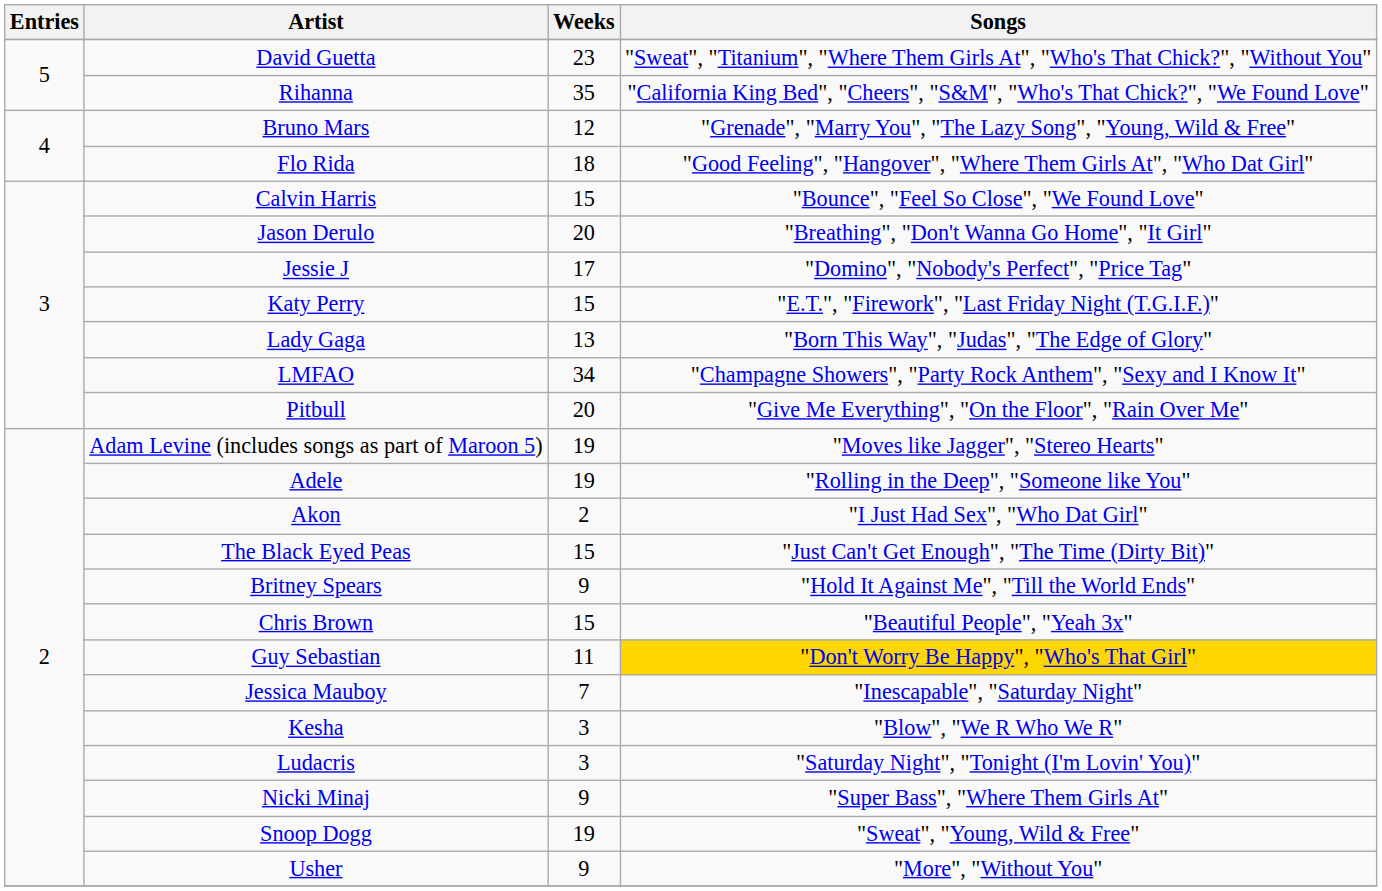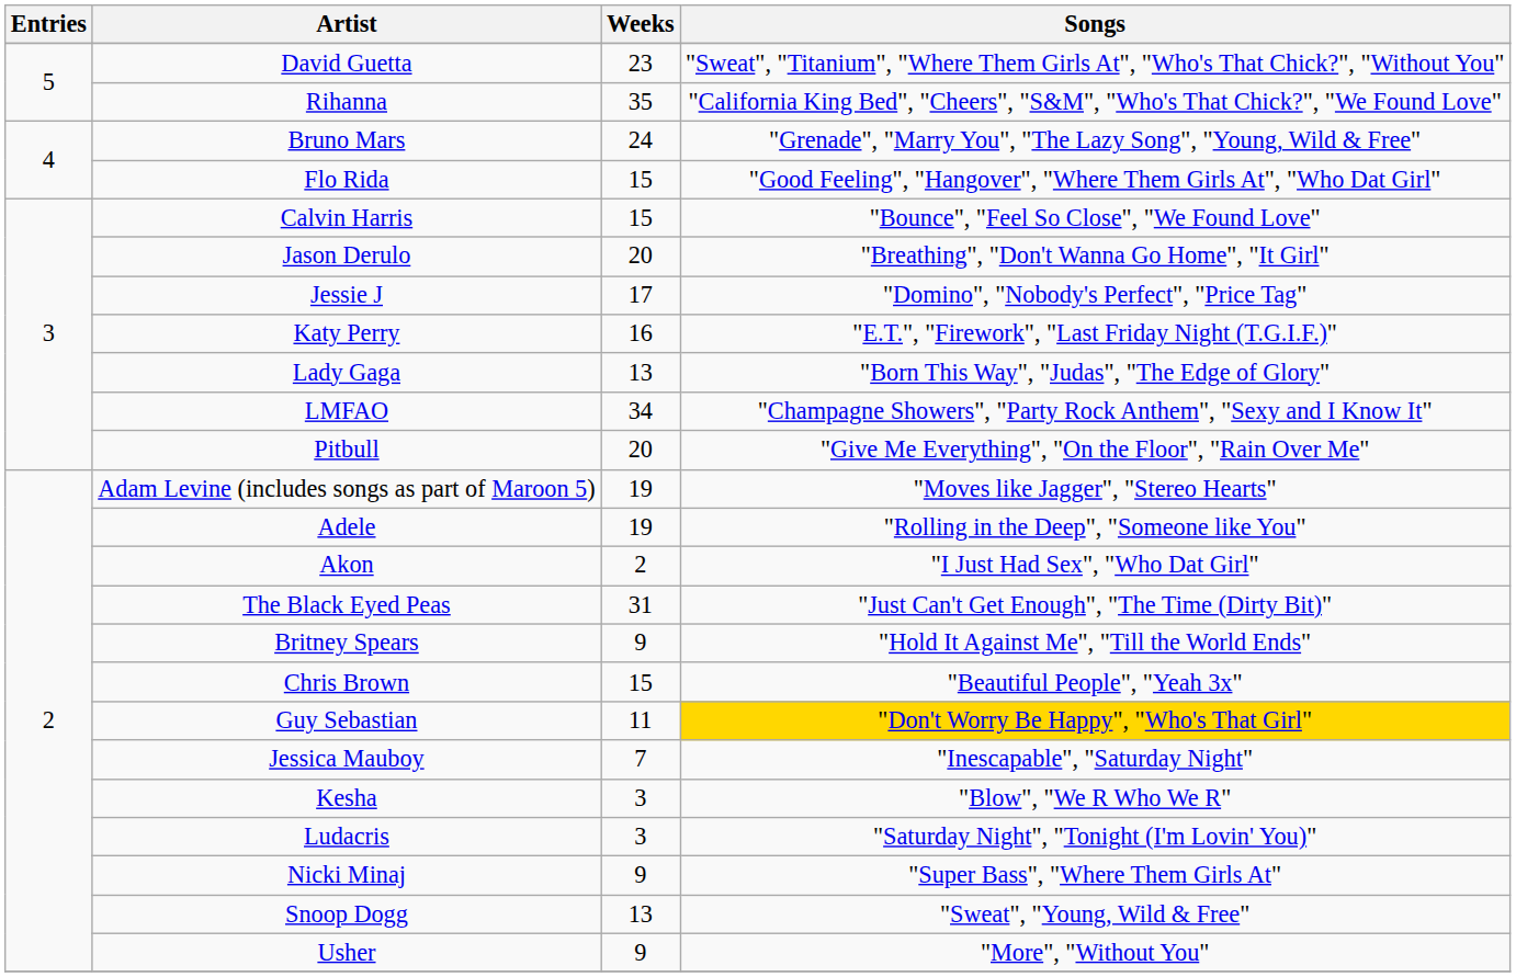 <table class="wikitable sortable" style="text-align: center;">
 <tr>
 <th>Entries</th>
 <th>Artist</th>
 <th>Weeks</th>
 <th>Songs</th>
 </tr>
 <tr>
 </tr>
 <tr>
 <td rowspan="2" style="text-align:center">5</td>
 <td><a href='#'>David Guetta</a></td>
 <td>23</td>
 <td>"<a href='#'>Sweat</a>", "<a href='#'>Titanium</a>", "<a href='#'>Where Them Girls At</a>", "<a href='#'>Who's That Chick?</a>", "<a href='#'>Without You</a>"</td>
 </tr>
 <tr>
 <td><a href='#'>Rihanna</a></td>
 <td>35</td>
 <td>"<a href='#'>California King Bed</a>", "<a href='#'>Cheers</a>", "<a href='#'>S&M</a>", "<a href='#'>Who's That Chick?</a>", "<a href='#'>We Found Love</a>"</td>
 </tr>
 <tr>
 <td rowspan="2" style="text-align:center">4</td>
 <td><a href='#'>Bruno Mars</a></td>
-<td>12</td>
+<td>24</td>
 <td>"<a href='#'>Grenade</a>", "<a href='#'>Marry You</a>", "<a href='#'>The Lazy Song</a>", "<a href='#'>Young, Wild & Free</a>"</td>
 </tr>
 <tr>
 <td><a href='#'>Flo Rida</a></td>
-<td>18</td>
+<td>15</td>
 <td>"<a href='#'>Good Feeling</a>", "<a href='#'>Hangover</a>", "<a href='#'>Where Them Girls At</a>", "<a href='#'>Who Dat Girl</a>"</td>
 </tr>
 <tr>
 <td rowspan="7" style="text-align:center">3</td>
 <td><a href='#'>Calvin Harris</a></td>
 <td>15</td>
 <td>"<a href='#'>Bounce</a>", "<a href='#'>Feel So Close</a>", "<a href='#'>We Found Love</a>"</td>
 </tr>
 <tr>
 <td><a href='#'>Jason Derulo</a></td>
 <td>20</td>
 <td>"<a href='#'>Breathing</a>", "<a href='#'>Don't Wanna Go Home</a>", "<a href='#'>It Girl</a>"</td>
 </tr>
 <tr>
 <td><a href='#'>Jessie J</a></td>
 <td>17</td>
 <td>"<a href='#'>Domino</a>", "<a href='#'>Nobody's Perfect</a>", "<a href='#'>Price Tag</a>"</td>
 </tr>
 <tr>
 <td><a href='#'>Katy Perry</a></td>
-<td>15</td>
+<td>16</td>
 <td>"<a href='#'>E.T.</a>", "<a href='#'>Firework</a>", "<a href='#'>Last Friday Night (T.G.I.F.)</a>"</td>
 </tr>
 <tr>
 <td><a href='#'>Lady Gaga</a></td>
 <td>13</td>
 <td>"<a href='#'>Born This Way</a>", "<a href='#'>Judas</a>", "<a href='#'>The Edge of Glory</a>"</td>
 </tr>
 <tr>
 <td><a href='#'>LMFAO</a></td>
 <td>34</td>
 <td>"<a href='#'>Champagne Showers</a>", "<a href='#'>Party Rock Anthem</a>", "<a href='#'>Sexy and I Know It</a>"</td>
 </tr>
 <tr>
 <td><a href='#'>Pitbull</a></td>
 <td>20</td>
 <td>"<a href='#'>Give Me Everything</a>", "<a href='#'>On the Floor</a>", "<a href='#'>Rain Over Me</a>"</td>
 </tr>
 <tr>
 <td rowspan="13" style="text-align:center">2</td>
 <td><a href='#'>Adam Levine</a> (includes songs as part of <a href='#'>Maroon 5</a>)</td>
 <td>19</td>
 <td>"<a href='#'>Moves like Jagger</a>", "<a href='#'>Stereo Hearts</a>"</td>
 </tr>
 <tr>
 <td><a href='#'>Adele</a></td>
 <td>19</td>
 <td>"<a href='#'>Rolling in the Deep</a>", "<a href='#'>Someone like You</a>"</td>
 </tr>
 <tr>
 <td><a href='#'>Akon</a></td>
 <td>2</td>
 <td>"<a href='#'>I Just Had Sex</a>", "<a href='#'>Who Dat Girl</a>"</td>
 </tr>
 <tr>
 <td><a href='#'>The Black Eyed Peas</a></td>
-<td>15</td>
+<td>31</td>
 <td>"<a href='#'>Just Can't Get Enough</a>", "<a href='#'>The Time (Dirty Bit)</a>"</td>
 </tr>
 <tr>
 <td><a href='#'>Britney Spears</a></td>
 <td>9</td>
 <td>"<a href='#'>Hold It Against Me</a>", "<a href='#'>Till the World Ends</a>"</td>
 </tr>
 <tr>
 <td><a href='#'>Chris Brown</a></td>
 <td>15</td>
 <td>"<a href='#'>Beautiful People</a>", "<a href='#'>Yeah 3x</a>"</td>
 </tr>
 <tr>
 <td><a href='#'>Guy Sebastian</a></td>
 <td>11</td>
 <td style="background: gold;">"<a href='#'>Don't Worry Be Happy</a>", "<a href='#'>Who's That Girl</a>"</td>
 </tr>
 <tr>
 <td><a href='#'>Jessica Mauboy</a></td>
 <td>7</td>
 <td>"<a href='#'>Inescapable</a>", "<a href='#'>Saturday Night</a>"</td>
 </tr>
 <tr>
 <td><a href='#'>Kesha</a></td>
 <td>3</td>
 <td>"<a href='#'>Blow</a>", "<a href='#'>We R Who We R</a>"</td>
 </tr>
 <tr>
 <td><a href='#'>Ludacris</a></td>
 <td>3</td>
 <td>"<a href='#'>Saturday Night</a>", "<a href='#'>Tonight (I'm Lovin' You)</a>"</td>
 </tr>
 <tr>
 <td><a href='#'>Nicki Minaj</a></td>
 <td>9</td>
 <td>"<a href='#'>Super Bass</a>", "<a href='#'>Where Them Girls At</a>"</td>
 </tr>
 <tr>
 <td><a href='#'>Snoop Dogg</a></td>
-<td>19</td>
+<td>13</td>
 <td>"<a href='#'>Sweat</a>", "<a href='#'>Young, Wild & Free</a>"</td>
 </tr>
 <tr>
 <td><a href='#'>Usher</a></td>
 <td>9</td>
 <td>"<a href='#'>More</a>", "<a href='#'>Without You</a>"</td>
 </tr>
 <tr>
 </tr>
 </table>
